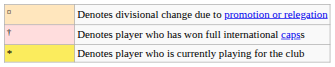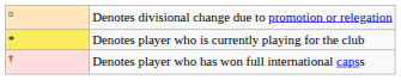 <table class="wikitable">
 <tr>
 <td style="background-color:#FFE6BD; border:1px solid #aaaaaa; width:6em"><sup>¤</sup></td>
 <td>Denotes divisional change due to <a href='#'>promotion or relegation</a></td>
 </tr>
 <tr>
+<td style="background-color:#FBEC5D; border:1px solid #aaaaaa; width:6em">*</td>
+<td>Denotes player who is currently playing for the club</td>
+</tr>
+<tr>
 <td style="background-color:#FFDDDD; border:1px solid #aaaaaa; width:6em"><sup>†</sup></td>
 <td>Denotes player who has won full international <a href='#'>caps</a>s</td>
 </tr>
-<tr>
-<td style="background-color:#FBEC5D; border:1px solid #aaaaaa; width:6em">*</td>
-<td>Denotes player who is currently playing for the club</td>
-</tr>
 </table>
